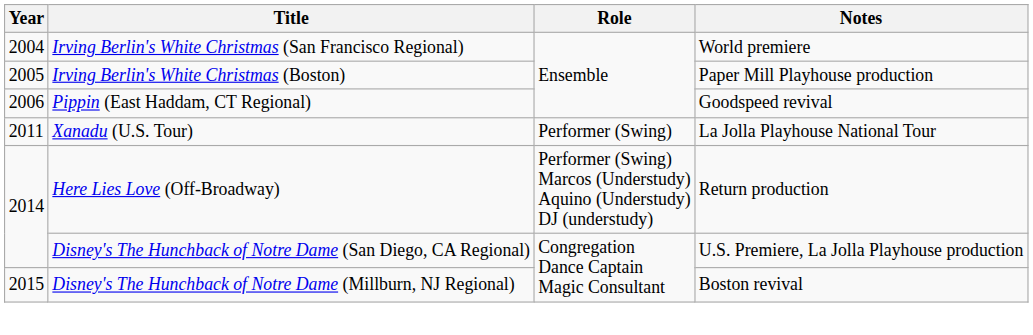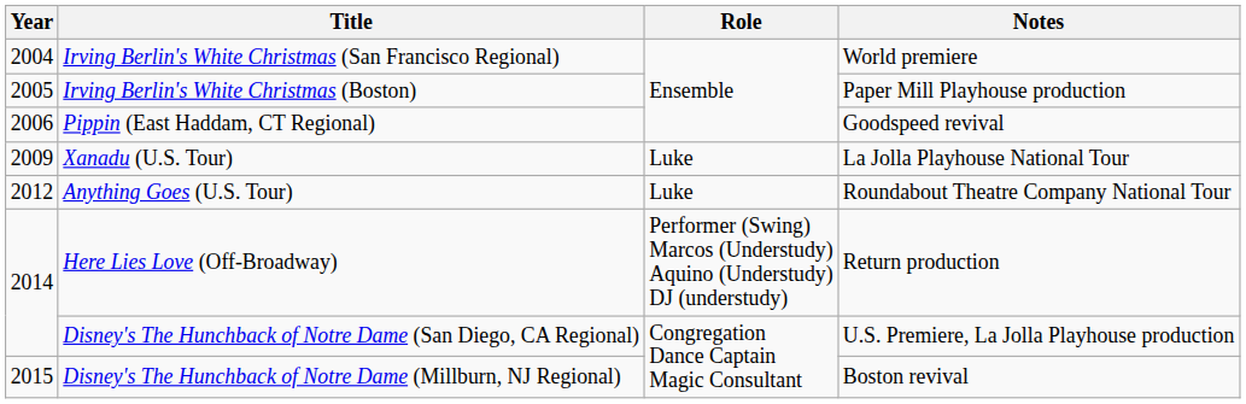 <table class="wikitable sortable">
 <tr>
 <th>Year</th>
 <th>Title</th>
 <th>Role</th>
 <th class="unsortable">Notes</th>
 </tr>
 <tr>
 <td>2004</td>
 <td><em><a href='#'>Irving Berlin's White Christmas</a></em> (San Francisco Regional)</td>
 <td rowspan="3">Ensemble</td>
 <td>World premiere</td>
 </tr>
 <tr>
 <td>2005</td>
 <td><em><a href='#'>Irving Berlin's White Christmas</a></em> (Boston)</td>
 <td>Paper Mill Playhouse production</td>
 </tr>
 <tr>
 <td>2006</td>
 <td><em><a href='#'>Pippin</a></em> (East Haddam, CT Regional)</td>
 <td>Goodspeed revival</td>
 </tr>
 <tr>
-<td>2011</td>
+<td>2009</td>
 <td><em><a href='#'>Xanadu</a></em> (U.S. Tour)</td>
-<td>Performer (Swing)</td>
+<td>Luke</td>
 <td>La Jolla Playhouse National Tour</td>
+</tr>
+<tr>
+<td>2012</td>
+<td><em><a href='#'>Anything Goes</a></em> (U.S. Tour)</td>
+<td>Luke</td>
+<td>Roundabout Theatre Company National Tour</td>
 </tr>
 <tr>
 <td rowspan="2">2014</td>
 <td><em><a href='#'>Here Lies Love</a></em> (Off-Broadway)</td>
 <td>Performer (Swing)<br>Marcos (Understudy)<br>Aquino (Understudy)<br>DJ (understudy)</td>
 <td>Return production</td>
 </tr>
 <tr>
 <td><em><a href='#'>Disney's The Hunchback of Notre Dame</a></em> (San Diego, CA Regional)</td>
 <td rowspan="2">Congregation<br>Dance Captain<br>Magic Consultant</td>
 <td>U.S. Premiere, La Jolla Playhouse production</td>
 </tr>
 <tr>
 <td>2015</td>
 <td><em><a href='#'>Disney's The Hunchback of Notre Dame</a></em> (Millburn, NJ Regional)</td>
 <td>Boston revival</td>
 </tr>
 </table>
